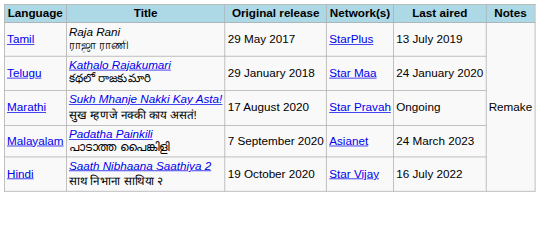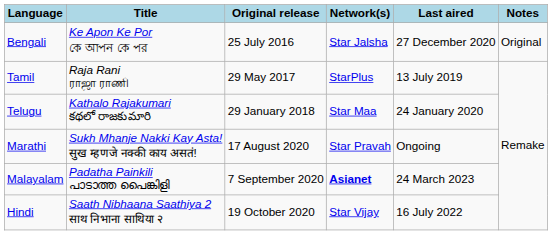 <table class="wikitable">
 <tr>
 <th style="background:LightBlue">Language</th>
 <th style="background:LightBlue">Title</th>
 <th style="background:LightBlue">Original release</th>
 <th style="background:LightBlue">Network(s)</th>
 <th style="background:LightBlue">Last aired</th>
 <th style="background:LightBlue">Notes</th>
+</tr>
+<tr>
+<td><a href='#'>Bengali</a></td>
+<td><em><a href='#'>Ke Apon Ke Por</a></em> <br> কে আপন কে পর</td>
+<td>25 July 2016</td>
+<td><a href='#'>Star Jalsha</a></td>
+<td>27 December 2020</td>
+<td>Original</td>
 </tr>
 <tr>
 <td><a href='#'>Tamil</a></td>
 <td><em>Raja Rani</em> <br> ராஜா ராணி</td>
 <td>29 May 2017</td>
 <td><a href='#'>StarPlus</a></td>
 <td>13 July 2019</td>
 <td rowspan="5">Remake</td>
 </tr>
 <tr>
 <td><a href='#'>Telugu</a></td>
 <td><em><a href='#'>Kathalo Rajakumari</a></em> <br> కథలో రాజకుమారి</td>
 <td>29 January 2018</td>
 <td><a href='#'>Star Maa</a></td>
 <td>24 January 2020</td>
 </tr>
 <tr>
 <td><a href='#'>Marathi</a></td>
 <td><em><a href='#'>Sukh Mhanje Nakki Kay Asta!</a></em> <br> सुख म्हणजे नक्की काय असतं!</td>
 <td>17 August 2020</td>
 <td><a href='#'>Star Pravah</a></td>
 <td>Ongoing</td>
 </tr>
 <tr>
 <td><a href='#'>Malayalam</a></td>
 <td><em><a href='#'>Padatha Painkili</a></em> <br> പാടാത്ത പൈങ്കിളി</td>
 <td>7 September 2020</td>
-<td><a href='#'>Asianet</a></td>
+<td><strong><a href='#'>Asianet</a></strong></td>
 <td>24 March 2023</td>
 </tr>
 <tr>
 <td><a href='#'>Hindi</a></td>
 <td><em><a href='#'>Saath Nibhaana Saathiya 2</a></em> <br> साथ निभाना साथिया २</td>
 <td>19 October 2020</td>
 <td><a href='#'>Star Vijay</a></td>
 <td>16 July 2022</td>
 </tr>
 </table>
